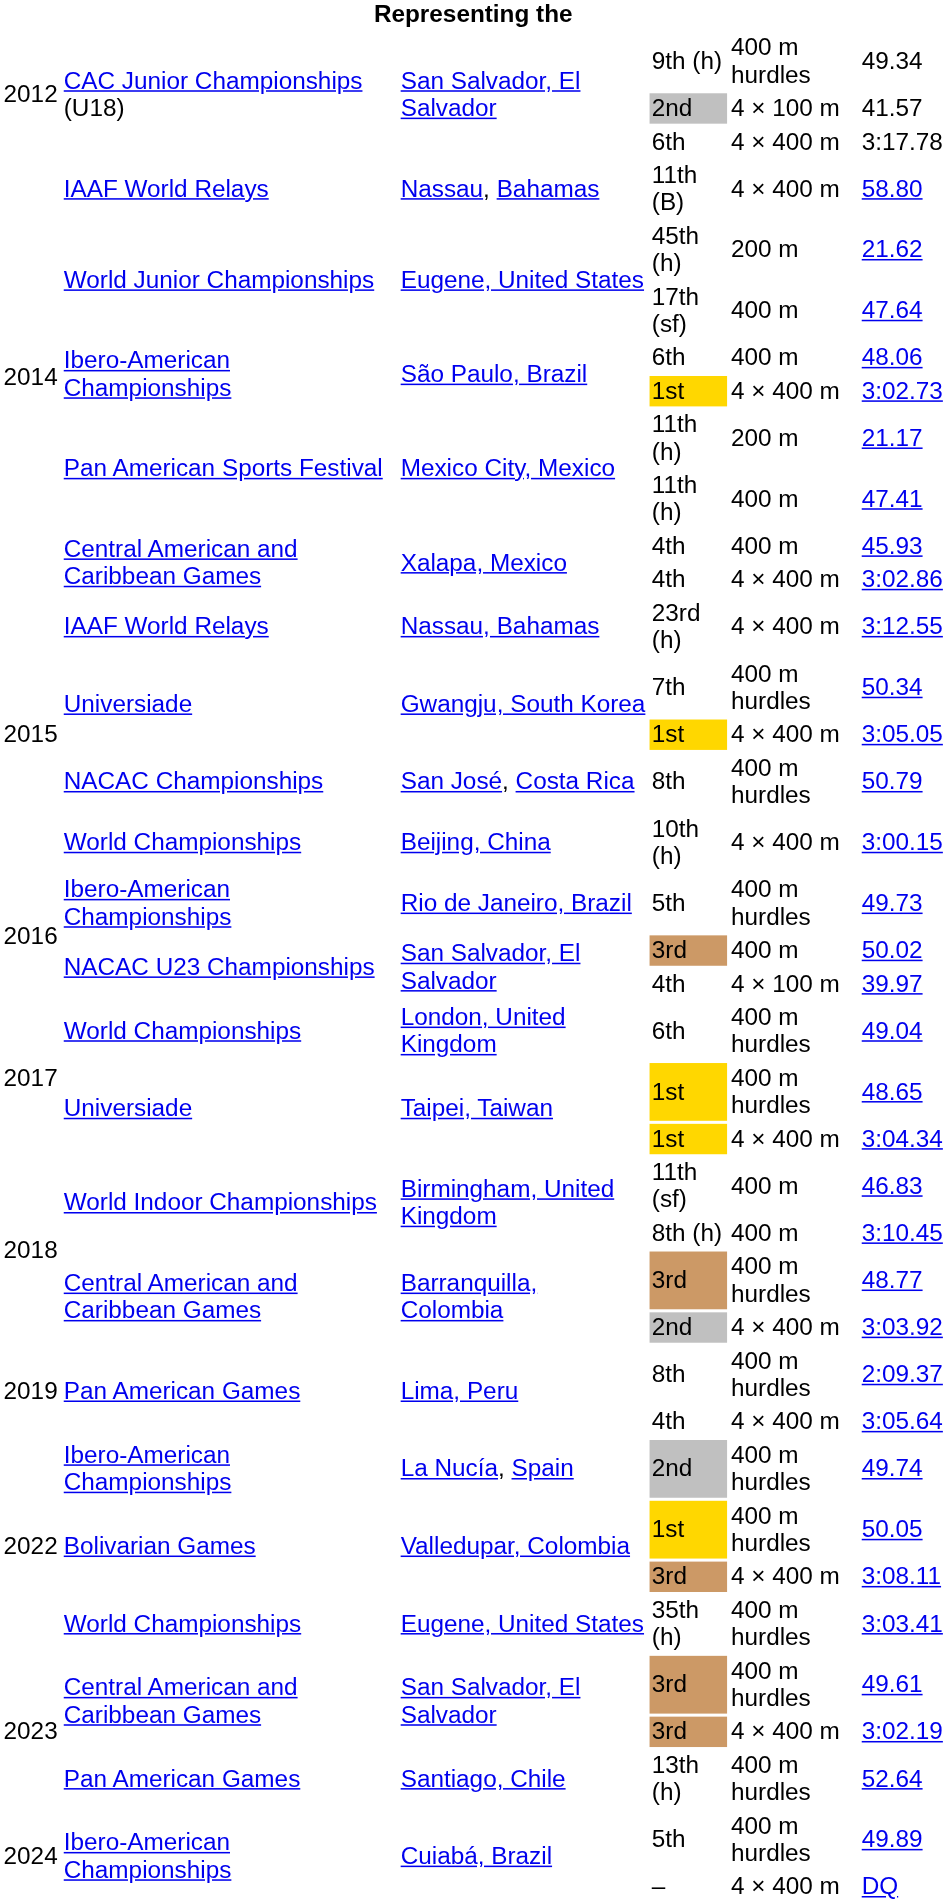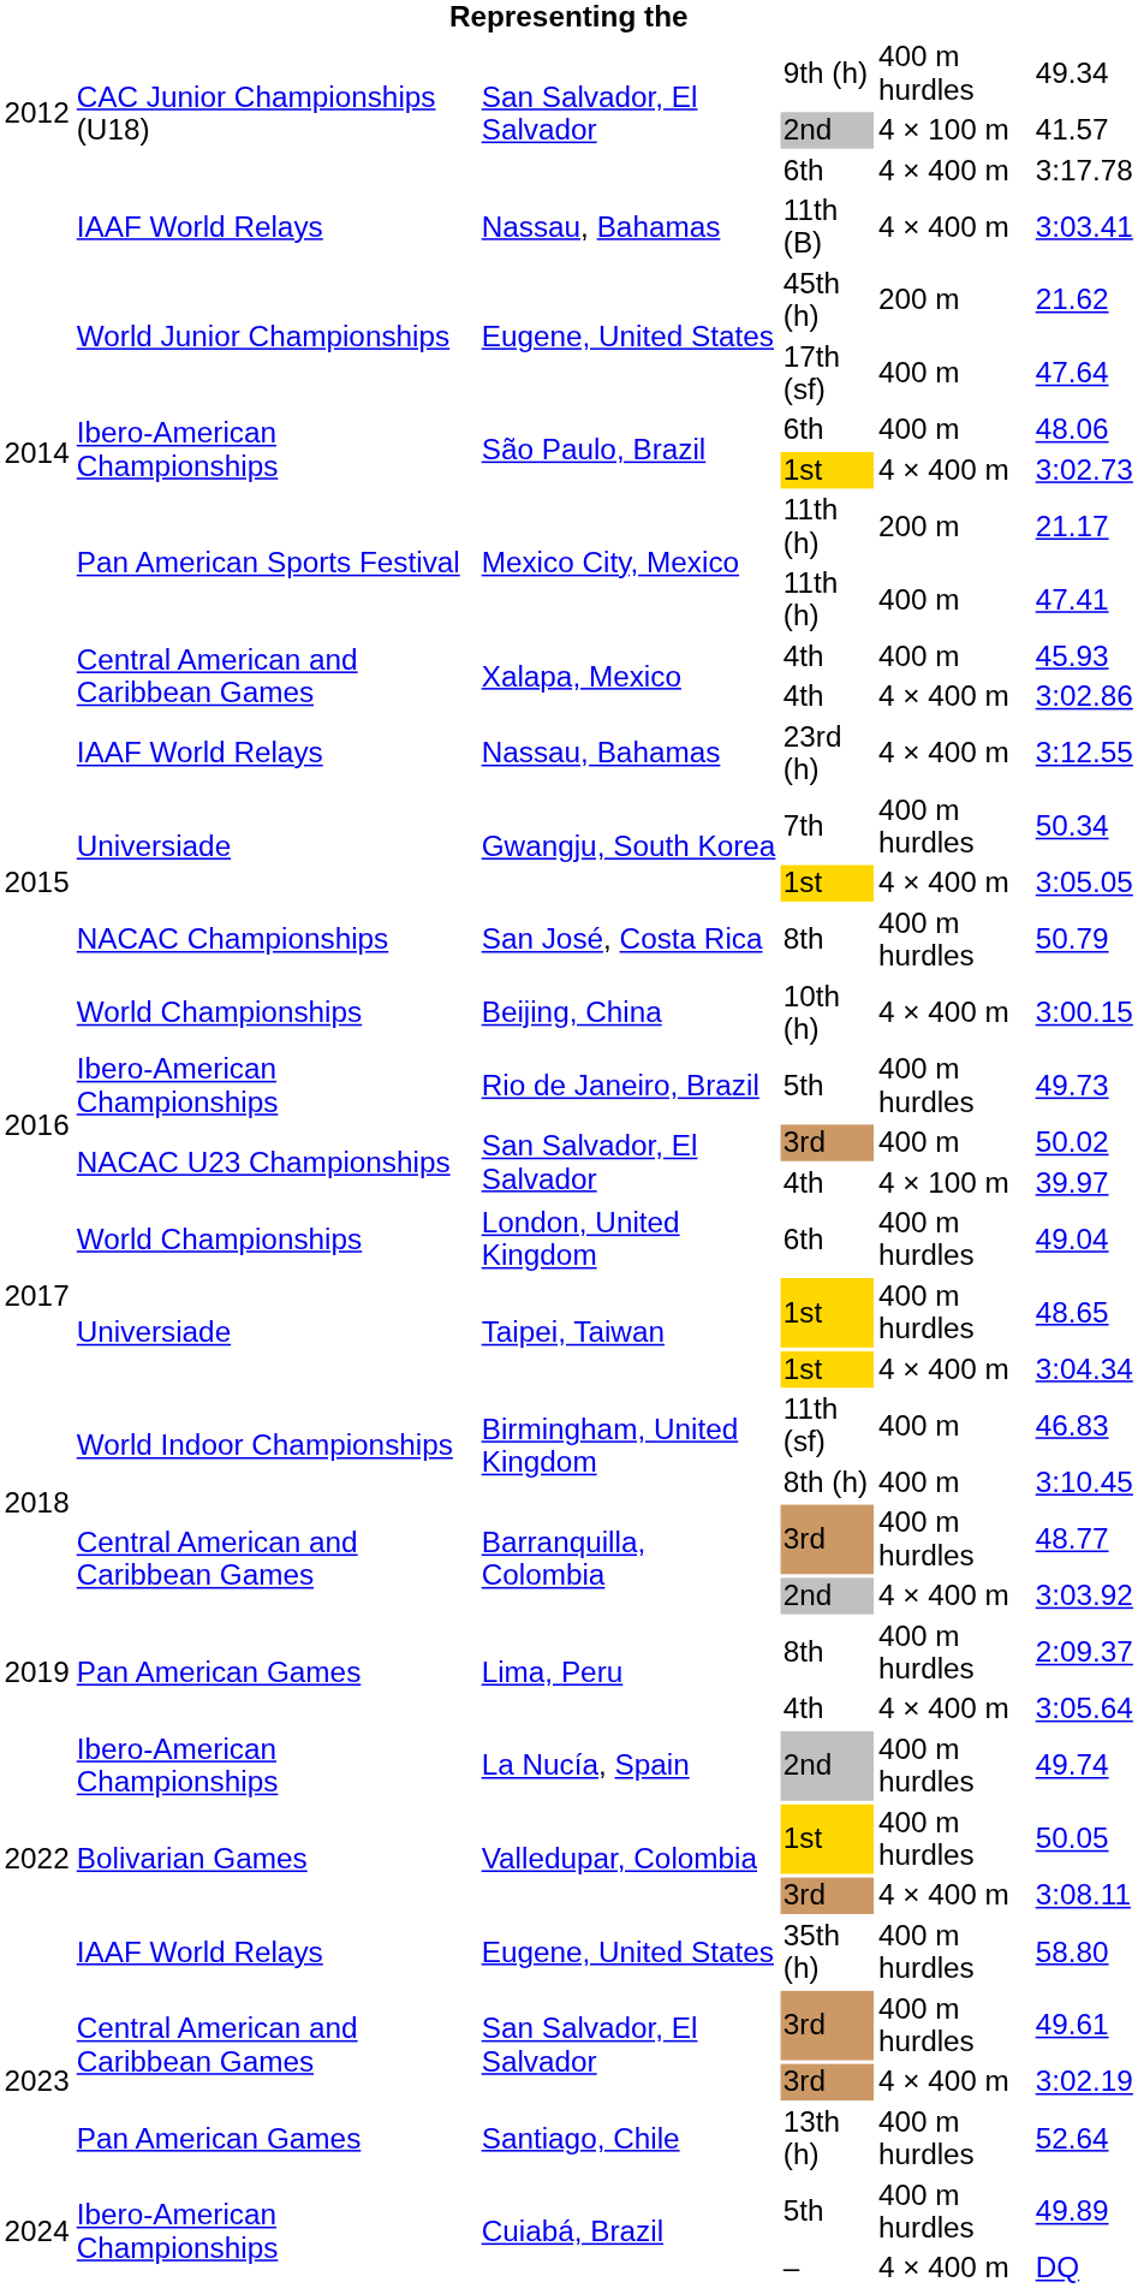 <table>
 <tr>
 <th colspan="6">Representing the </th>
 </tr>
 <tr>
 <td rowspan=3>2012</td>
 <td rowspan=3><a href='#'>CAC Junior Championships</a> (U18)</td>
 <td rowspan=3><a href='#'>San Salvador, El Salvador</a></td>
 <td>9th (h)</td>
 <td>400 m hurdles</td>
 <td>49.34</td>
 </tr>
 <tr>
 <td bgcolor=silver>2nd</td>
 <td>4 × 100 m</td>
 <td>41.57</td>
 </tr>
 <tr>
 <td>6th</td>
 <td>4 × 400 m</td>
 <td>3:17.78</td>
 </tr>
 <tr>
 <td rowspan=9>2014</td>
 <td><a href='#'>IAAF World Relays</a></td>
 <td><a href='#'>Nassau</a>, <a href='#'>Bahamas</a></td>
 <td>11th (B)</td>
 <td>4 × 400 m</td>
-<td><a href='#'>58.80</a></td>
+<td><a href='#'>3:03.41</a></td>
 </tr>
 <tr>
 <td rowspan=2><a href='#'>World Junior Championships</a></td>
 <td rowspan=2><a href='#'>Eugene, United States</a></td>
 <td>45th (h)</td>
 <td>200 m</td>
 <td><a href='#'>21.62</a></td>
 </tr>
 <tr>
 <td>17th (sf)</td>
 <td>400 m</td>
 <td><a href='#'>47.64</a></td>
 </tr>
 <tr>
 <td rowspan=2><a href='#'>Ibero-American Championships</a></td>
 <td rowspan=2><a href='#'>São Paulo, Brazil</a></td>
 <td>6th</td>
 <td>400 m</td>
 <td><a href='#'>48.06</a></td>
 </tr>
 <tr>
 <td bgcolor=gold>1st</td>
 <td>4 × 400 m</td>
 <td><a href='#'>3:02.73</a></td>
 </tr>
 <tr>
 <td rowspan=2><a href='#'>Pan American Sports Festival</a></td>
 <td rowspan=2><a href='#'>Mexico City, Mexico</a></td>
 <td>11th (h)</td>
 <td>200 m</td>
 <td><a href='#'>21.17</a></td>
 </tr>
 <tr>
 <td>11th (h)</td>
 <td>400 m</td>
 <td><a href='#'>47.41</a></td>
 </tr>
 <tr>
 <td rowspan=2><a href='#'>Central American and Caribbean Games</a></td>
 <td rowspan=2><a href='#'>Xalapa, Mexico</a></td>
 <td>4th</td>
 <td>400 m</td>
 <td><a href='#'>45.93</a></td>
 </tr>
 <tr>
 <td>4th</td>
 <td>4 × 400 m</td>
 <td><a href='#'>3:02.86</a></td>
 </tr>
 <tr>
 <td rowspan=5>2015</td>
 <td><a href='#'>IAAF World Relays</a></td>
 <td><a href='#'>Nassau, Bahamas</a></td>
 <td>23rd (h)</td>
 <td>4 × 400 m</td>
 <td><a href='#'>3:12.55</a></td>
 </tr>
 <tr>
 <td rowspan=2><a href='#'>Universiade</a></td>
 <td rowspan=2><a href='#'>Gwangju, South Korea</a></td>
 <td>7th</td>
 <td>400 m hurdles</td>
 <td><a href='#'>50.34</a></td>
 </tr>
 <tr>
 <td bgcolor=gold>1st</td>
 <td>4 × 400 m</td>
 <td><a href='#'>3:05.05</a></td>
 </tr>
 <tr>
 <td><a href='#'>NACAC Championships</a></td>
 <td><a href='#'>San José</a>, <a href='#'>Costa Rica</a></td>
 <td>8th</td>
 <td>400 m hurdles</td>
 <td><a href='#'>50.79</a></td>
 </tr>
 <tr>
 <td><a href='#'>World Championships</a></td>
 <td><a href='#'>Beijing, China</a></td>
 <td>10th (h)</td>
 <td>4 × 400 m</td>
 <td><a href='#'>3:00.15</a></td>
 </tr>
 <tr>
 <td rowspan=3>2016</td>
 <td><a href='#'>Ibero-American Championships</a></td>
 <td><a href='#'>Rio de Janeiro, Brazil</a></td>
 <td>5th</td>
 <td>400 m hurdles</td>
 <td><a href='#'>49.73</a></td>
 </tr>
 <tr>
 <td rowspan=2><a href='#'>NACAC U23 Championships</a></td>
 <td rowspan=2><a href='#'>San Salvador, El Salvador</a></td>
 <td bgcolor=cc9966>3rd</td>
 <td>400 m</td>
 <td><a href='#'>50.02</a></td>
 </tr>
 <tr>
 <td>4th</td>
 <td>4 × 100 m</td>
 <td><a href='#'>39.97</a></td>
 </tr>
 <tr>
 <td rowspan=3>2017</td>
 <td><a href='#'>World Championships</a></td>
 <td><a href='#'>London, United Kingdom</a></td>
 <td>6th</td>
 <td>400 m hurdles</td>
 <td><a href='#'>49.04</a></td>
 </tr>
 <tr>
 <td rowspan=2><a href='#'>Universiade</a></td>
 <td rowspan=2><a href='#'>Taipei, Taiwan</a></td>
 <td bgcolor=gold>1st</td>
 <td>400 m hurdles</td>
 <td><a href='#'>48.65</a></td>
 </tr>
 <tr>
 <td bgcolor=gold>1st</td>
 <td>4 × 400 m</td>
 <td><a href='#'>3:04.34</a></td>
 </tr>
 <tr>
 <td rowspan=4>2018</td>
 <td rowspan=2><a href='#'>World Indoor Championships</a></td>
 <td rowspan=2><a href='#'>Birmingham, United Kingdom</a></td>
 <td>11th (sf)</td>
 <td>400 m</td>
 <td><a href='#'>46.83</a></td>
 </tr>
 <tr>
 <td>8th (h)</td>
 <td>400 m</td>
 <td><a href='#'>3:10.45</a></td>
 </tr>
 <tr>
 <td rowspan=2><a href='#'>Central American and Caribbean Games</a></td>
 <td rowspan=2><a href='#'>Barranquilla, Colombia</a></td>
 <td bgcolor=cc9966>3rd</td>
 <td>400 m hurdles</td>
 <td><a href='#'>48.77</a></td>
 </tr>
 <tr>
 <td bgcolor=silver>2nd</td>
 <td>4 × 400 m</td>
 <td><a href='#'>3:03.92</a></td>
 </tr>
 <tr>
 <td rowspan=2>2019</td>
 <td rowspan=2><a href='#'>Pan American Games</a></td>
 <td rowspan=2><a href='#'>Lima, Peru</a></td>
 <td>8th</td>
 <td>400 m hurdles</td>
 <td><a href='#'>2:09.37</a></td>
 </tr>
 <tr>
 <td>4th</td>
 <td>4 × 400 m</td>
 <td><a href='#'>3:05.64</a></td>
 </tr>
 <tr>
 <td rowspan=4>2022</td>
 <td><a href='#'>Ibero-American Championships</a></td>
 <td><a href='#'>La Nucía</a>, <a href='#'>Spain</a></td>
 <td bgcolor=silver>2nd</td>
 <td>400 m hurdles</td>
 <td><a href='#'>49.74</a></td>
 </tr>
 <tr>
 <td rowspan=2><a href='#'>Bolivarian Games</a></td>
 <td rowspan=2><a href='#'>Valledupar, Colombia</a></td>
 <td bgcolor=gold>1st</td>
 <td>400 m hurdles</td>
 <td><a href='#'>50.05</a></td>
 </tr>
 <tr>
 <td bgcolor=cc9966>3rd</td>
 <td>4 × 400 m</td>
 <td><a href='#'>3:08.11</a></td>
 </tr>
 <tr>
-<td><a href='#'>World Championships</a></td>
+<td><a href='#'>IAAF World Relays</a></td>
 <td><a href='#'>Eugene, United States</a></td>
 <td>35th (h)</td>
 <td>400 m hurdles</td>
-<td><a href='#'>3:03.41</a></td>
+<td><a href='#'>58.80</a></td>
 </tr>
 <tr>
 <td rowspan=3>2023</td>
 <td rowspan=2><a href='#'>Central American and Caribbean Games</a></td>
 <td rowspan=2><a href='#'>San Salvador, El Salvador</a></td>
 <td bgcolor=cc9966>3rd</td>
 <td>400 m hurdles</td>
 <td><a href='#'>49.61</a></td>
 </tr>
 <tr>
 <td bgcolor=cc9966>3rd</td>
 <td>4 × 400 m</td>
 <td><a href='#'>3:02.19</a></td>
 </tr>
 <tr>
 <td><a href='#'>Pan American Games</a></td>
 <td><a href='#'>Santiago, Chile</a></td>
 <td>13th (h)</td>
 <td>400 m hurdles</td>
 <td><a href='#'>52.64</a></td>
 </tr>
 <tr>
 <td rowspan=2>2024</td>
 <td rowspan=2><a href='#'>Ibero-American Championships</a></td>
 <td rowspan=2><a href='#'>Cuiabá, Brazil</a></td>
 <td>5th</td>
 <td>400 m hurdles</td>
 <td><a href='#'>49.89</a></td>
 </tr>
 <tr>
 <td>–</td>
 <td>4 × 400 m</td>
 <td><a href='#'>DQ</a></td>
 </tr>
 </table>
